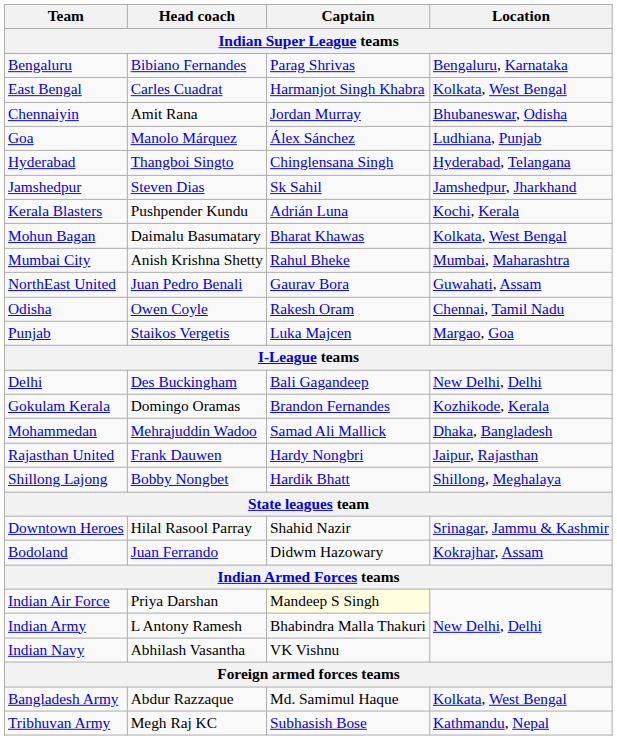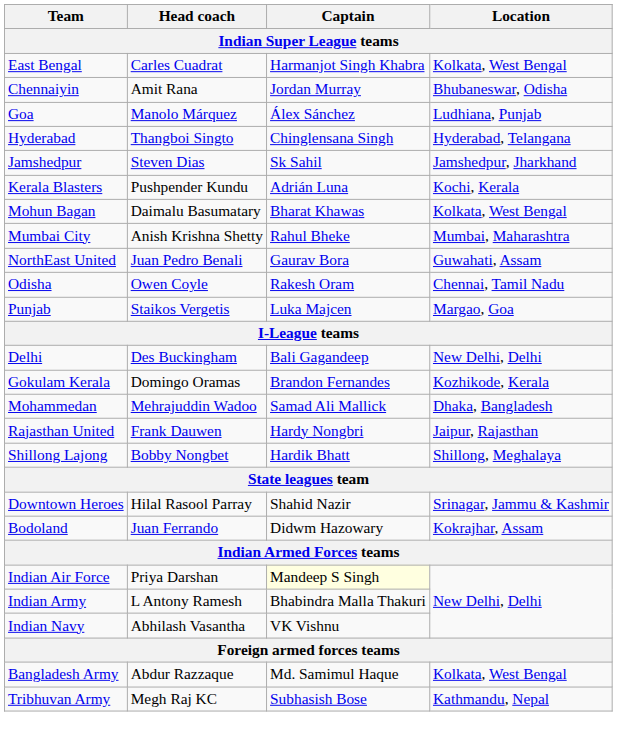 <table class="wikitable" style="text-align: left; font-size:">
 <tr>
 <th>Team</th>
 <th>Head coach</th>
 <th>Captain</th>
 <th>Location</th>
 </tr>
 <tr>
 <th colspan="4"> <a href='#'>Indian Super League</a> teams</th>
-</tr>
-<tr>
-<td><a href='#'>Bengaluru</a></td>
-<td> <a href='#'>Bibiano Fernandes</a></td>
-<td> <a href='#'>Parag Shrivas</a></td>
-<td><a href='#'>Bengaluru</a>, <a href='#'>Karnataka</a></td>
 </tr>
 <tr>
 <td><a href='#'>East Bengal</a></td>
 <td> <a href='#'>Carles Cuadrat</a></td>
 <td> <a href='#'>Harmanjot Singh Khabra</a></td>
 <td><a href='#'>Kolkata</a>, <a href='#'>West Bengal</a></td>
 </tr>
 <tr>
 <td><a href='#'>Chennaiyin</a></td>
 <td> Amit Rana</td>
 <td> <a href='#'>Jordan Murray</a></td>
 <td><a href='#'>Bhubaneswar</a>, <a href='#'>Odisha</a></td>
 </tr>
 <tr>
 <td><a href='#'>Goa</a></td>
 <td> <a href='#'>Manolo Márquez</a></td>
 <td> <a href='#'>Álex Sánchez</a></td>
 <td><a href='#'>Ludhiana</a>, <a href='#'>Punjab</a></td>
 </tr>
 <tr>
 <td><a href='#'>Hyderabad</a></td>
 <td> <a href='#'>Thangboi Singto</a></td>
 <td> <a href='#'>Chinglensana Singh</a></td>
 <td><a href='#'>Hyderabad</a>, <a href='#'>Telangana</a></td>
 </tr>
 <tr>
 <td><a href='#'>Jamshedpur</a></td>
 <td> <a href='#'>Steven Dias</a></td>
 <td> <a href='#'>Sk Sahil</a></td>
 <td><a href='#'>Jamshedpur</a>, <a href='#'>Jharkhand</a></td>
 </tr>
 <tr>
 <td><a href='#'>Kerala Blasters</a></td>
 <td> Pushpender Kundu</td>
 <td> <a href='#'>Adrián Luna</a></td>
 <td><a href='#'>Kochi</a>, <a href='#'>Kerala</a></td>
 </tr>
 <tr>
 <td><a href='#'>Mohun Bagan</a></td>
 <td> Daimalu Basumatary</td>
 <td> <a href='#'>Bharat Khawas</a></td>
 <td><a href='#'>Kolkata</a>, <a href='#'>West Bengal</a></td>
 </tr>
 <tr>
 <td><a href='#'>Mumbai City</a></td>
 <td> Anish Krishna Shetty</td>
 <td> <a href='#'>Rahul Bheke</a></td>
 <td><a href='#'>Mumbai</a>, <a href='#'>Maharashtra</a></td>
 </tr>
 <tr>
 <td><a href='#'>NorthEast United</a></td>
 <td> <a href='#'>Juan Pedro Benali</a></td>
 <td> <a href='#'>Gaurav Bora</a></td>
 <td><a href='#'>Guwahati</a>, <a href='#'>Assam</a></td>
 </tr>
 <tr>
 <td><a href='#'>Odisha</a></td>
 <td> <a href='#'>Owen Coyle</a></td>
 <td> <a href='#'>Rakesh Oram</a></td>
 <td><a href='#'>Chennai</a>, <a href='#'>Tamil Nadu</a></td>
 </tr>
 <tr>
 <td><a href='#'>Punjab</a></td>
 <td> <a href='#'>Staikos Vergetis</a></td>
 <td> <a href='#'>Luka Majcen</a></td>
 <td><a href='#'>Margao</a>, <a href='#'>Goa</a></td>
 </tr>
 <tr>
 <th colspan="4"> <a href='#'>I-League</a> teams</th>
 </tr>
 <tr>
 <td><a href='#'>Delhi</a></td>
 <td> <a href='#'>Des Buckingham</a></td>
 <td> <a href='#'>Bali Gagandeep</a></td>
 <td><a href='#'>New Delhi</a>, <a href='#'>Delhi</a></td>
 </tr>
 <tr>
 <td><a href='#'>Gokulam Kerala</a></td>
 <td> Domingo Oramas</td>
 <td> <a href='#'>Brandon Fernandes</a></td>
 <td><a href='#'>Kozhikode</a>, <a href='#'>Kerala</a></td>
 </tr>
 <tr>
 <td><a href='#'>Mohammedan</a></td>
 <td> <a href='#'>Mehrajuddin Wadoo</a></td>
 <td> <a href='#'>Samad Ali Mallick</a></td>
 <td><a href='#'>Dhaka</a>, <a href='#'>Bangladesh</a></td>
 </tr>
 <tr>
 <td><a href='#'>Rajasthan United</a></td>
 <td> <a href='#'>Frank Dauwen</a></td>
 <td> <a href='#'>Hardy Nongbri</a></td>
 <td><a href='#'>Jaipur</a>, <a href='#'>Rajasthan</a></td>
 </tr>
 <tr>
 <td><a href='#'>Shillong Lajong</a></td>
 <td> <a href='#'>Bobby Nongbet</a></td>
 <td> <a href='#'>Hardik Bhatt</a></td>
 <td><a href='#'>Shillong</a>, <a href='#'>Meghalaya</a></td>
 </tr>
 <tr>
 <th colspan="4"> <a href='#'>State leagues</a> team</th>
 </tr>
 <tr>
 <td><a href='#'>Downtown Heroes</a></td>
 <td> Hilal Rasool Parray</td>
 <td> Shahid Nazir</td>
 <td><a href='#'>Srinagar</a>, <a href='#'>Jammu & Kashmir</a></td>
 </tr>
 <tr>
 <td><a href='#'>Bodoland</a></td>
 <td> <a href='#'>Juan Ferrando</a></td>
 <td> Didwm Hazowary</td>
 <td><a href='#'>Kokrajhar</a>, <a href='#'>Assam</a></td>
 </tr>
 <tr>
 <th colspan="4"> <a href='#'>Indian Armed Forces</a> teams</th>
 </tr>
 <tr>
 <td><a href='#'>Indian Air Force</a></td>
 <td> Priya Darshan</td>
 <td style="background: lightyellow;"> Mandeep S Singh</td>
 <td rowspan=3><a href='#'>New Delhi</a>, <a href='#'>Delhi</a></td>
 </tr>
 <tr>
 <td><a href='#'>Indian Army</a></td>
 <td> L Antony Ramesh</td>
 <td> Bhabindra Malla Thakuri</td>
 </tr>
 <tr>
 <td><a href='#'>Indian Navy</a></td>
 <td> Abhilash Vasantha</td>
 <td> VK Vishnu</td>
 </tr>
 <tr>
 <th colspan="4"> Foreign armed forces teams</th>
 </tr>
 <tr>
 <td><a href='#'>Bangladesh Army</a></td>
 <td> Abdur Razzaque</td>
 <td> Md. Samimul Haque</td>
 <td><a href='#'>Kolkata</a>, <a href='#'>West Bengal</a></td>
 </tr>
 <tr>
 <td><a href='#'>Tribhuvan Army</a></td>
 <td> Megh Raj KC</td>
 <td> <a href='#'>Subhasish Bose</a></td>
 <td><a href='#'>Kathmandu</a>, <a href='#'>Nepal</a></td>
 </tr>
 </table>
